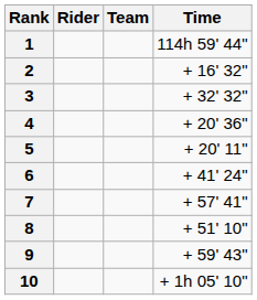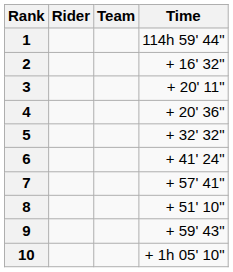 <table class="wikitable">
 <tr>
 <th scope="col">Rank</th>
 <th scope="col">Rider</th>
 <th scope="col">Team</th>
 <th scope="col">Time</th>
 </tr>
 <tr>
 <th scope="row">1</th>
 <td> </td>
 <td></td>
 <td style="text-align:right;">114h 59' 44"</td>
 </tr>
 <tr>
 <th scope="row">2</th>
 <td></td>
 <td></td>
 <td style="text-align:right;">+ 16' 32"</td>
 </tr>
 <tr>
 <th scope="row">3</th>
 <td></td>
 <td></td>
-<td style="text-align:right;">+ 32' 32"</td>
+<td style="text-align:right;">+ 20' 11"</td>
 </tr>
 <tr>
 <th scope="row">4</th>
 <td></td>
 <td></td>
 <td style="text-align:right;">+ 20' 36"</td>
 </tr>
 <tr>
 <th scope="row">5</th>
 <td></td>
 <td></td>
-<td style="text-align:right;">+ 20' 11"</td>
+<td style="text-align:right;">+ 32' 32"</td>
 </tr>
 <tr>
 <th scope="row">6</th>
 <td></td>
 <td></td>
 <td style="text-align:right;">+ 41' 24"</td>
 </tr>
 <tr>
 <th scope="row">7</th>
 <td></td>
 <td></td>
 <td style="text-align:right;">+ 57' 41"</td>
 </tr>
 <tr>
 <th scope="row">8</th>
 <td></td>
 <td></td>
 <td style="text-align:right;">+ 51' 10"</td>
 </tr>
 <tr>
 <th scope="row">9</th>
 <td></td>
 <td></td>
 <td style="text-align:right;">+ 59' 43"</td>
 </tr>
 <tr>
 <th scope="row">10</th>
 <td></td>
 <td></td>
 <td style="text-align:right;">+ 1h 05' 10"</td>
 </tr>
 </table>
